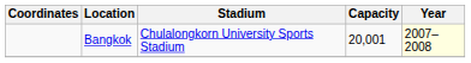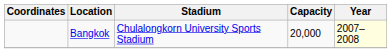 <table class="wikitable sortable">
 <tr>
 <th>Coordinates</th>
 <th>Location</th>
 <th>Stadium</th>
 <th>Capacity</th>
 <th>Year</th>
 </tr>
 <tr>
 <td></td>
 <td><a href='#'>Bangkok</a></td>
 <td><a href='#'>Chulalongkorn University Sports Stadium</a></td>
-<td>20,001</td>
+<td>20,000</td>
 <td style="background: lightyellow;">2007–2008</td>
 </tr>
 <tr>
 </tr>
 </table>
